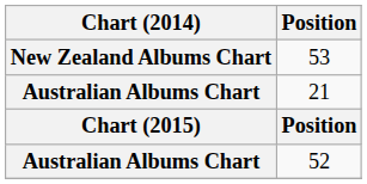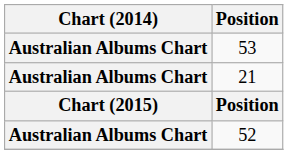 <table class="wikitable sortable plainrowheaders" style="text-align:center">
 <tr>
 <th scope="col">Chart (2014)</th>
 <th scope="col">Position</th>
 </tr>
 <tr>
-<th scope="row">New Zealand Albums Chart</th>
+<th scope="row">Australian Albums Chart</th>
 <td>53</td>
 </tr>
 <tr>
 <th scope="row">Australian Albums Chart</th>
 <td>21</td>
 </tr>
 <tr>
 <th scope="col">Chart (2015)</th>
 <th scope="col">Position</th>
 </tr>
 <tr>
 <th scope="row">Australian Albums Chart</th>
 <td>52</td>
 </tr>
 <tr>
 </tr>
 <tr>
 </tr>
 </table>
